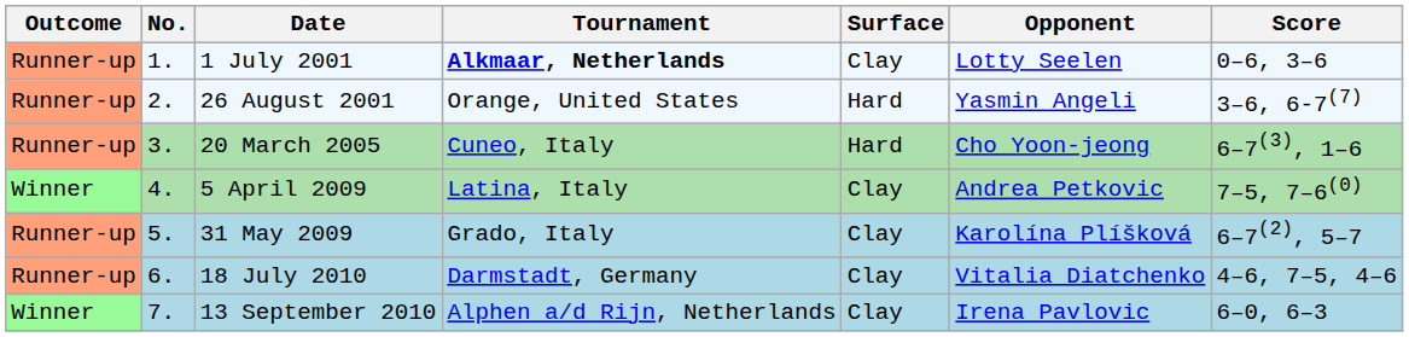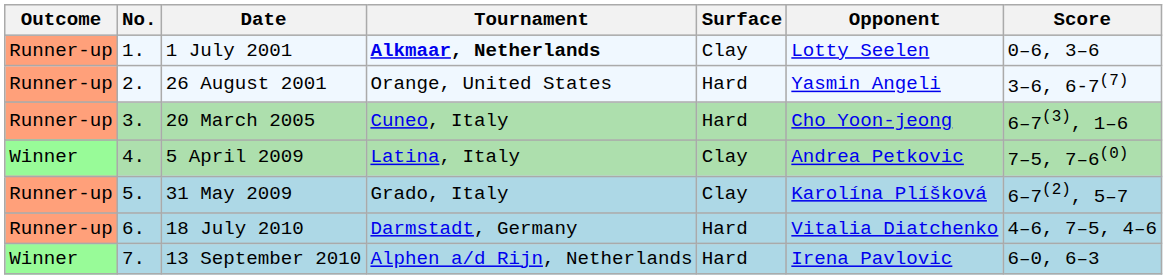 <table class="sortable wikitable" style="font-size:97%;">
 <tr>
 <th>Outcome</th>
 <th>No.</th>
 <th>Date</th>
 <th>Tournament</th>
 <th>Surface</th>
 <th>Opponent</th>
 <th>Score</th>
 </tr>
 <tr style="background:#f0f8ff;">
 <td bgcolor="FFA07A">Runner-up</td>
 <td>1.</td>
 <td>1 July 2001</td>
 <td><strong><a href='#'>Alkmaar</a>, Netherlands</strong></td>
 <td>Clay</td>
 <td> <a href='#'>Lotty Seelen</a></td>
 <td>0–6, 3–6</td>
 </tr>
 <tr style="background:#f0f8ff;">
 <td bgcolor="FFA07A">Runner-up</td>
 <td>2.</td>
 <td>26 August 2001</td>
 <td>Orange, United States</td>
 <td>Hard</td>
 <td> <a href='#'>Yasmin Angeli</a></td>
 <td>3–6, 6-7<sup>(7)</sup></td>
 </tr>
 <tr style="background:#addfad;">
 <td bgcolor="FFA07A">Runner-up</td>
 <td>3.</td>
 <td>20 March 2005</td>
 <td><a href='#'>Cuneo</a>, Italy</td>
 <td>Hard</td>
 <td> <a href='#'>Cho Yoon-jeong</a></td>
 <td>6–7<sup>(3)</sup>, 1–6</td>
 </tr>
 <tr bgcolor=#addfad>
 <td bgcolor="98FB98">Winner</td>
 <td>4.</td>
 <td>5 April 2009</td>
 <td><a href='#'>Latina</a>, Italy</td>
 <td>Clay</td>
 <td> <a href='#'>Andrea Petkovic</a></td>
 <td>7–5, 7–6<sup>(0)</sup></td>
 </tr>
 <tr style="background:lightblue;">
 <td bgcolor="FFA07A">Runner-up</td>
 <td>5.</td>
 <td>31 May 2009</td>
 <td>Grado, Italy</td>
 <td>Clay</td>
 <td> <a href='#'>Karolína Plíšková</a></td>
 <td>6–7<sup>(2)</sup>, 5–7</td>
 </tr>
 <tr style="background:lightblue;">
 <td bgcolor="FFA07A">Runner-up</td>
 <td>6.</td>
 <td>18 July 2010</td>
 <td><a href='#'>Darmstadt</a>, Germany</td>
-<td>Clay</td>
+<td>Hard</td>
 <td> <a href='#'>Vitalia Diatchenko</a></td>
 <td>4–6, 7–5, 4–6</td>
 </tr>
 <tr style="background:lightblue;">
 <td bgcolor="98FB98">Winner</td>
 <td>7.</td>
 <td>13 September 2010</td>
 <td><a href='#'>Alphen a/d Rijn</a>, Netherlands</td>
-<td>Clay</td>
+<td>Hard</td>
 <td> <a href='#'>Irena Pavlovic</a></td>
 <td>6–0, 6–3</td>
 </tr>
 </table>
